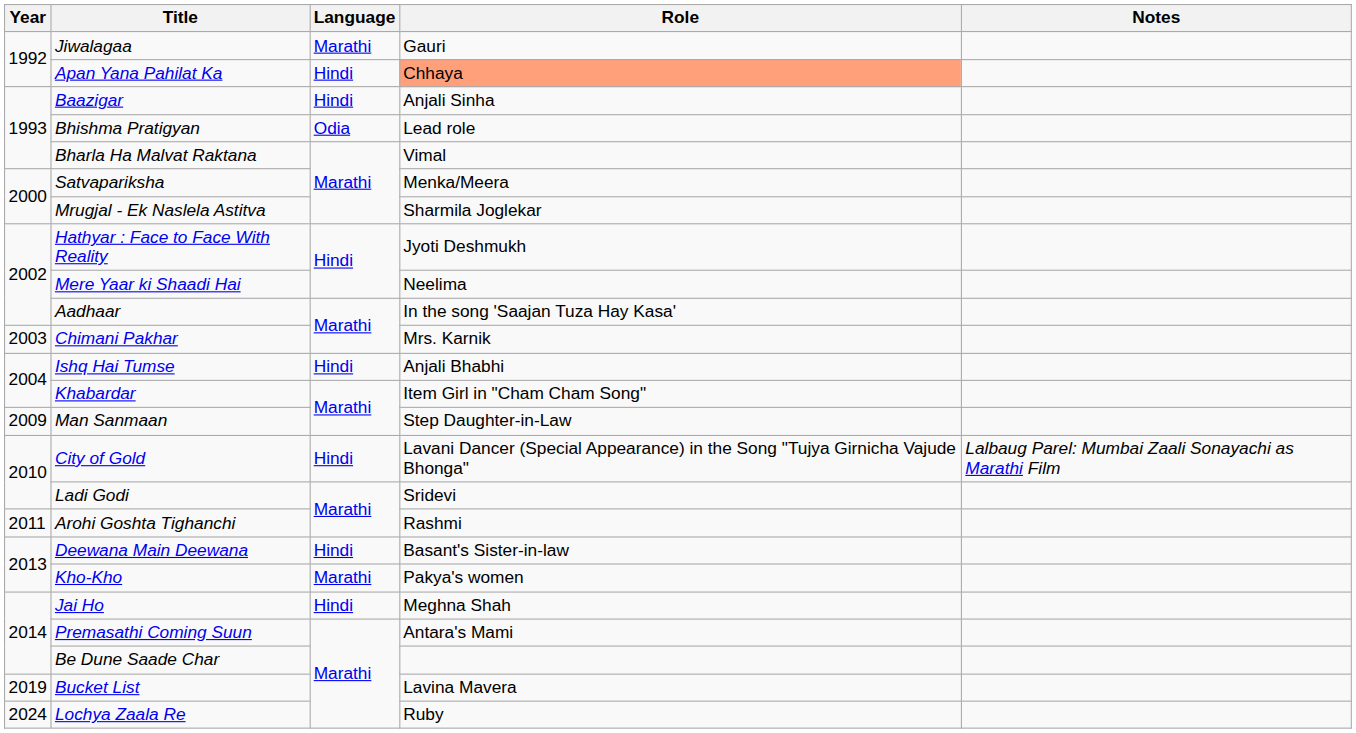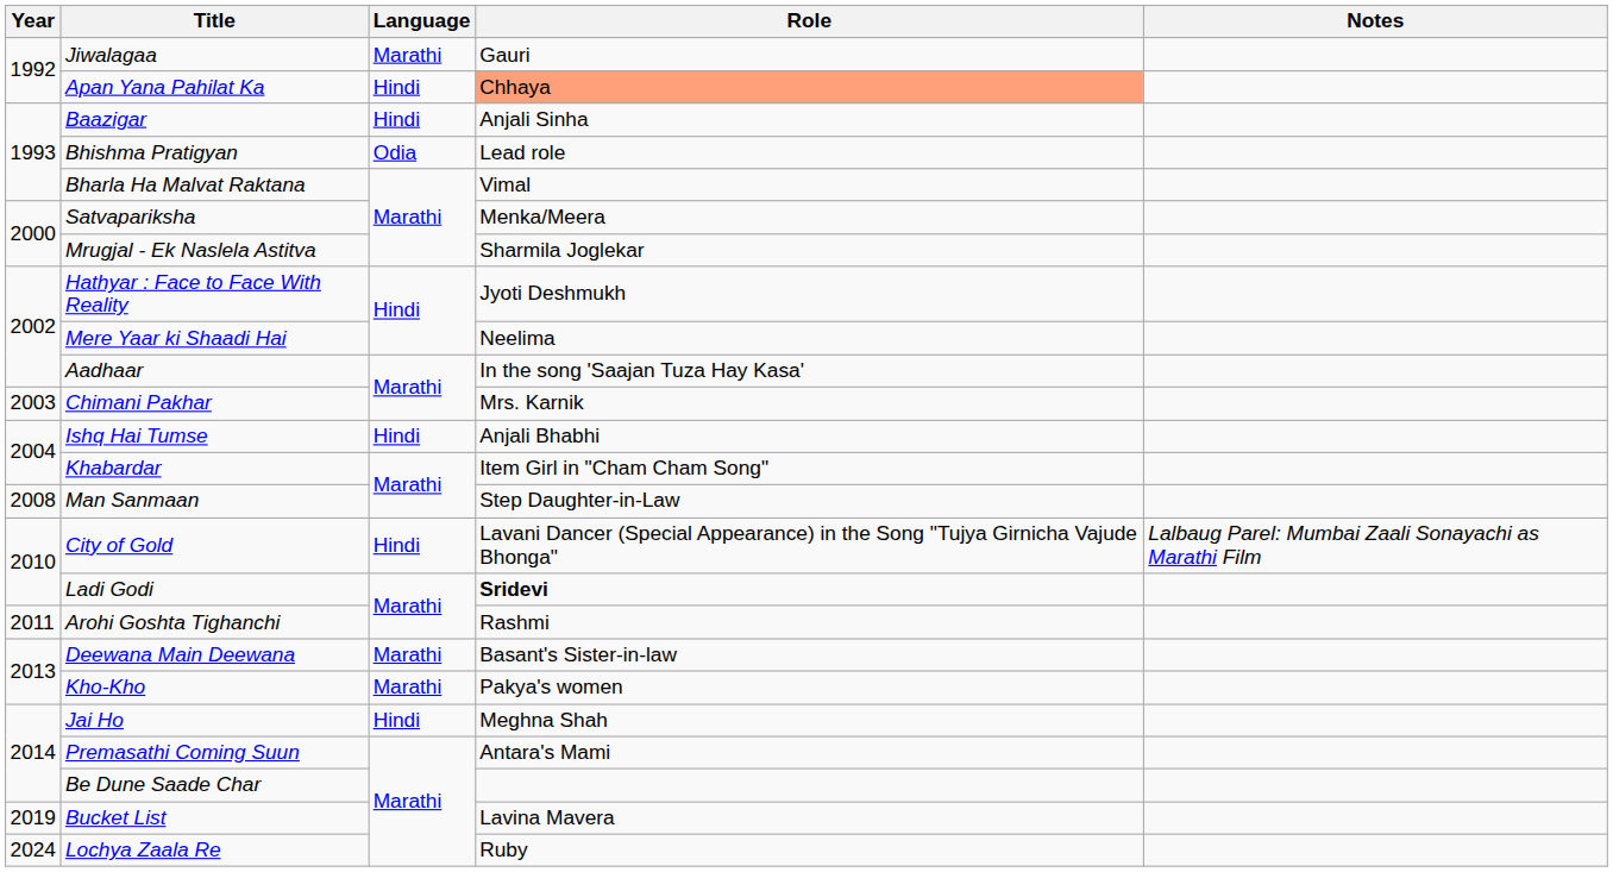 <table class="wikitable sortable">
 <tr>
 <th>Year</th>
 <th>Title</th>
 <th>Language</th>
 <th>Role</th>
 <th>Notes</th>
 </tr>
 <tr>
 <td rowspan="2">1992</td>
 <td><em>Jiwalagaa</em></td>
 <td><a href='#'>Marathi</a></td>
 <td>Gauri</td>
 <td></td>
 </tr>
 <tr>
 <td><em><a href='#'>Apan Yana Pahilat Ka</a></em></td>
 <td><a href='#'>Hindi</a></td>
 <td style="background: lightsalmon;">Chhaya</td>
 <td></td>
 </tr>
 <tr>
 <td rowspan="3">1993</td>
 <td><em><a href='#'>Baazigar</a></em></td>
 <td><a href='#'>Hindi</a></td>
 <td>Anjali Sinha</td>
 <td></td>
 </tr>
 <tr>
 <td><em>Bhishma Pratigyan</em></td>
 <td><a href='#'>Odia</a></td>
 <td>Lead role</td>
 <td></td>
 </tr>
 <tr>
 <td><em>Bharla Ha Malvat Raktana</em></td>
 <td rowspan="3"><a href='#'>Marathi</a></td>
 <td>Vimal</td>
 <td></td>
 </tr>
 <tr>
 <td rowspan="2">2000</td>
 <td><em>Satvapariksha</em></td>
 <td>Menka/Meera</td>
 <td></td>
 </tr>
 <tr>
 <td><em>Mrugjal - Ek Naslela Astitva</em></td>
 <td>Sharmila Joglekar</td>
 <td></td>
 </tr>
 <tr>
 <td rowspan="3">2002</td>
 <td><em><a href='#'>Hathyar : Face to Face With Reality</a></em></td>
 <td rowspan="2"><a href='#'>Hindi</a></td>
 <td>Jyoti Deshmukh</td>
 <td></td>
 </tr>
 <tr>
 <td><em><a href='#'>Mere Yaar ki Shaadi Hai</a></em></td>
 <td>Neelima</td>
 <td></td>
 </tr>
 <tr>
 <td><em>Aadhaar</em></td>
 <td rowspan="2"><a href='#'>Marathi</a></td>
 <td>In the song 'Saajan Tuza Hay Kasa'</td>
 <td></td>
 </tr>
 <tr>
 <td>2003</td>
 <td><em><a href='#'>Chimani Pakhar</a></em></td>
 <td>Mrs. Karnik</td>
 <td></td>
 </tr>
 <tr>
 <td rowspan="2">2004</td>
 <td><em><a href='#'>Ishq Hai Tumse</a></em></td>
 <td><a href='#'>Hindi</a></td>
 <td>Anjali Bhabhi</td>
 <td></td>
 </tr>
 <tr>
 <td><em><a href='#'>Khabardar</a></em></td>
 <td rowspan="2"><a href='#'>Marathi</a></td>
 <td>Item Girl in "Cham Cham Song"</td>
 <td></td>
 </tr>
 <tr>
-<td>2009</td>
+<td>2008</td>
 <td><em>Man Sanmaan</em></td>
 <td>Step Daughter-in-Law</td>
 <td></td>
 </tr>
 <tr>
 <td rowspan="2">2010</td>
 <td><em><a href='#'>City of Gold</a></em></td>
 <td><a href='#'>Hindi</a></td>
 <td>Lavani Dancer (Special Appearance) in the Song "Tujya Girnicha Vajude Bhonga"</td>
 <td><em>Lalbaug Parel: Mumbai Zaali Sonayachi as <a href='#'>Marathi</a> Film</em></td>
 </tr>
 <tr>
 <td><em>Ladi Godi</em></td>
 <td rowspan="2"><a href='#'>Marathi</a></td>
-<td>Sridevi</td>
+<td><strong>Sridevi</strong></td>
 <td></td>
 </tr>
 <tr>
 <td>2011</td>
 <td><em>Arohi Goshta Tighanchi</em></td>
 <td>Rashmi</td>
 <td></td>
 </tr>
 <tr>
 <td rowspan="2">2013</td>
 <td><em><a href='#'>Deewana Main Deewana</a></em></td>
-<td><a href='#'>Hindi</a></td>
+<td><a href='#'>Marathi</a></td>
 <td>Basant's Sister-in-law</td>
 <td></td>
 </tr>
 <tr>
 <td><em><a href='#'>Kho-Kho</a></em></td>
 <td><a href='#'>Marathi</a></td>
 <td>Pakya's women</td>
 <td></td>
 </tr>
 <tr>
 <td rowspan="3">2014</td>
 <td><em><a href='#'>Jai Ho</a></em></td>
 <td><a href='#'>Hindi</a></td>
 <td>Meghna Shah</td>
 <td></td>
 </tr>
 <tr>
 <td><em><a href='#'>Premasathi Coming Suun</a></em></td>
 <td rowspan="4"><a href='#'>Marathi</a></td>
 <td>Antara's Mami</td>
 <td></td>
 </tr>
 <tr>
 <td><em>Be Dune Saade Char</em></td>
 <td></td>
 <td></td>
 </tr>
 <tr>
 <td>2019</td>
 <td><em><a href='#'>Bucket List</a></em></td>
 <td>Lavina Mavera</td>
 <td></td>
 </tr>
 <tr>
 <td>2024</td>
 <td><em><a href='#'>Lochya Zaala Re</a></em></td>
 <td>Ruby</td>
 <td></td>
 </tr>
 </table>
